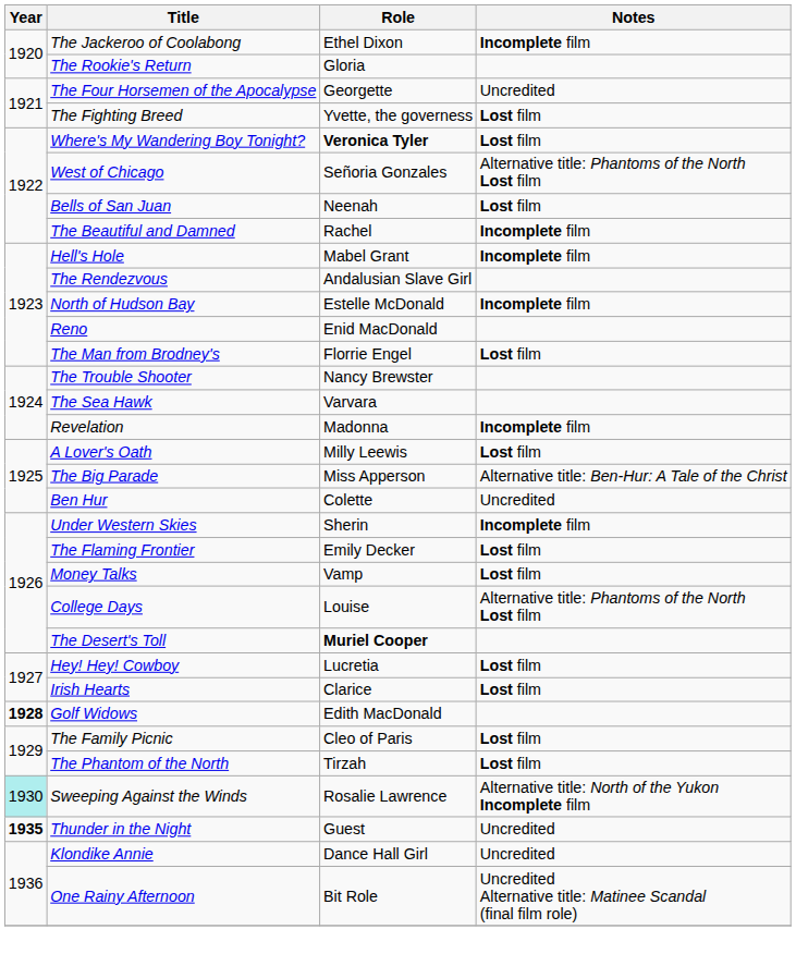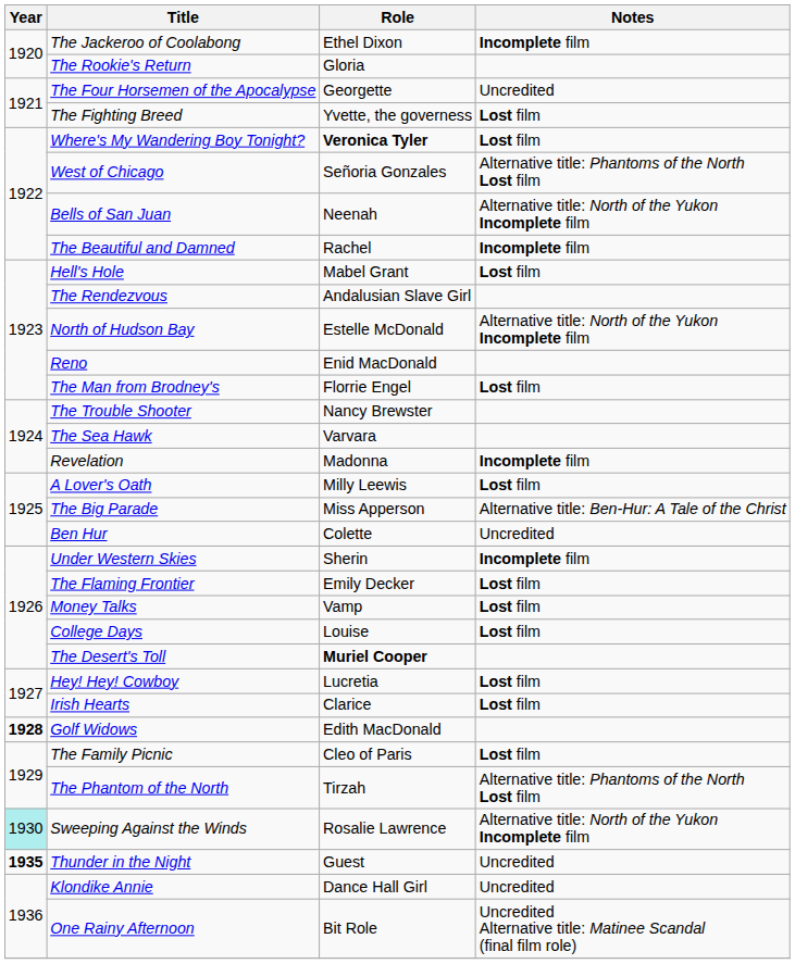 <table class="wikitable" style="font-size: 90%;">
 <tr>
 <th>Year</th>
 <th>Title</th>
 <th>Role</th>
 <th>Notes</th>
 </tr>
 <tr>
 <td rowspan=2>1920</td>
 <td><em>The Jackeroo of Coolabong</em></td>
 <td>Ethel Dixon</td>
 <td><strong>Incomplete</strong> film</td>
 </tr>
 <tr>
 <td><em><a href='#'>The Rookie's Return</a></em></td>
 <td>Gloria</td>
 <td></td>
 </tr>
 <tr>
 <td rowspan=2>1921</td>
 <td><em><a href='#'>The Four Horsemen of the Apocalypse</a></em></td>
 <td>Georgette</td>
 <td>Uncredited</td>
 </tr>
 <tr>
 <td><em>The Fighting Breed</em></td>
 <td>Yvette, the governess</td>
 <td><strong>Lost</strong> film</td>
 </tr>
 <tr>
 <td rowspan=4>1922</td>
 <td><em><a href='#'>Where's My Wandering Boy Tonight?</a></em></td>
 <td><strong>Veronica Tyler</strong></td>
 <td><strong>Lost</strong> film</td>
 </tr>
 <tr>
 <td><em><a href='#'>West of Chicago</a></em></td>
 <td>Señoria Gonzales</td>
 <td>Alternative title: <em>Phantoms of the North</em> <br> <strong>Lost</strong> film</td>
 </tr>
 <tr>
 <td><em><a href='#'>Bells of San Juan</a></em></td>
 <td>Neenah</td>
-<td><strong>Lost</strong> film</td>
+<td>Alternative title: <em>North of the Yukon</em> <br> <strong>Incomplete</strong> film</td>
 </tr>
 <tr>
 <td><em><a href='#'>The Beautiful and Damned</a></em></td>
 <td>Rachel</td>
 <td><strong>Incomplete</strong> film</td>
 </tr>
 <tr>
 <td rowspan=5>1923</td>
 <td><em><a href='#'>Hell's Hole</a></em></td>
 <td>Mabel Grant</td>
-<td><strong>Incomplete</strong> film</td>
+<td><strong>Lost</strong> film</td>
 </tr>
 <tr>
 <td><em><a href='#'>The Rendezvous</a></em></td>
 <td>Andalusian Slave Girl</td>
 <td></td>
 </tr>
 <tr>
 <td><em><a href='#'>North of Hudson Bay</a></em></td>
 <td>Estelle McDonald</td>
-<td><strong>Incomplete</strong> film</td>
+<td>Alternative title: <em>North of the Yukon</em> <br> <strong>Incomplete</strong> film</td>
 </tr>
 <tr>
 <td><em><a href='#'>Reno</a></em></td>
 <td>Enid MacDonald</td>
 <td></td>
 </tr>
 <tr>
 <td><em><a href='#'>The Man from Brodney's</a></em></td>
 <td>Florrie Engel</td>
 <td><strong>Lost</strong> film</td>
 </tr>
 <tr>
 <td rowspan=3>1924</td>
 <td><em><a href='#'>The Trouble Shooter</a></em></td>
 <td>Nancy Brewster</td>
 <td></td>
 </tr>
 <tr>
 <td><em><a href='#'>The Sea Hawk</a></em></td>
 <td>Varvara</td>
 <td></td>
 </tr>
 <tr>
 <td><em>Revelation</em></td>
 <td>Madonna</td>
 <td><strong>Incomplete</strong> film</td>
 </tr>
 <tr>
 <td rowspan=3>1925</td>
 <td><em><a href='#'>A Lover's Oath</a></em></td>
 <td>Milly Leewis</td>
 <td><strong>Lost</strong> film</td>
 </tr>
 <tr>
 <td><em><a href='#'>The Big Parade</a></em></td>
 <td>Miss Apperson</td>
 <td>Alternative title: <em>Ben-Hur: A Tale of the Christ</em></td>
 </tr>
 <tr>
 <td><em><a href='#'>Ben Hur</a></em></td>
 <td>Colette</td>
 <td>Uncredited</td>
 </tr>
 <tr>
 <td rowspan=5>1926</td>
 <td><em><a href='#'>Under Western Skies</a></em></td>
 <td>Sherin</td>
 <td><strong>Incomplete</strong> film</td>
 </tr>
 <tr>
 <td><em><a href='#'>The Flaming Frontier</a></em></td>
 <td>Emily Decker</td>
 <td><strong>Lost</strong> film</td>
 </tr>
 <tr>
 <td><em><a href='#'>Money Talks</a></em></td>
 <td>Vamp</td>
 <td><strong>Lost</strong> film</td>
 </tr>
 <tr>
 <td><em><a href='#'>College Days</a></em></td>
 <td>Louise</td>
-<td>Alternative title: <em>Phantoms of the North</em> <br> <strong>Lost</strong> film</td>
+<td><strong>Lost</strong> film</td>
 </tr>
 <tr>
 <td><em><a href='#'>The Desert's Toll</a></em></td>
 <td><strong>Muriel Cooper</strong></td>
 <td></td>
 </tr>
 <tr>
 <td rowspan=2>1927</td>
 <td><em><a href='#'>Hey! Hey! Cowboy</a></em></td>
 <td>Lucretia</td>
 <td><strong>Lost</strong> film</td>
 </tr>
 <tr>
 <td><em><a href='#'>Irish Hearts</a></em></td>
 <td>Clarice</td>
 <td><strong>Lost</strong> film</td>
 </tr>
 <tr>
 <td><strong>1928</strong></td>
 <td><em><a href='#'>Golf Widows</a></em></td>
 <td>Edith MacDonald</td>
 <td></td>
 </tr>
 <tr>
 <td rowspan=2>1929</td>
 <td><em>The Family Picnic</em></td>
 <td>Cleo of Paris</td>
 <td><strong>Lost</strong> film</td>
 </tr>
 <tr>
 <td><em><a href='#'>The Phantom of the North</a></em></td>
 <td>Tirzah</td>
-<td><strong>Lost</strong> film</td>
+<td>Alternative title: <em>Phantoms of the North</em> <br> <strong>Lost</strong> film</td>
 </tr>
 <tr>
 <td style="background: paleturquoise;">1930</td>
 <td><em>Sweeping Against the Winds</em></td>
 <td>Rosalie Lawrence</td>
 <td>Alternative title: <em>North of the Yukon</em> <br> <strong>Incomplete</strong> film</td>
 </tr>
 <tr>
 <td><strong>1935</strong></td>
 <td><em><a href='#'>Thunder in the Night</a></em></td>
 <td>Guest</td>
 <td>Uncredited</td>
 </tr>
 <tr>
 <td rowspan=2>1936</td>
 <td><em><a href='#'>Klondike Annie</a></em></td>
 <td>Dance Hall Girl</td>
 <td>Uncredited</td>
 </tr>
 <tr>
 <td><em><a href='#'>One Rainy Afternoon</a></em></td>
 <td>Bit Role</td>
 <td>Uncredited<br>Alternative title: <em>Matinee Scandal</em><br>(final film role)</td>
 </tr>
 <tr>
 </tr>
 </table>
